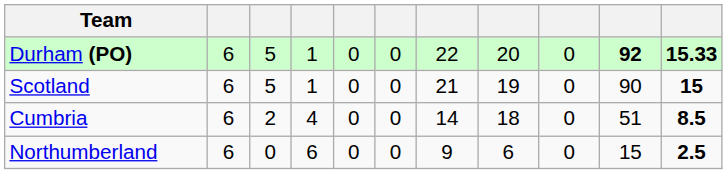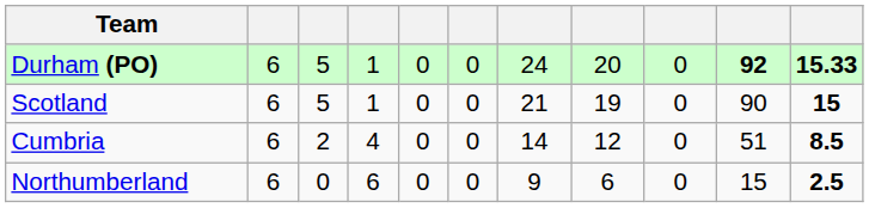 <table class="wikitable" style="text-align:center">
 <tr>
 <th width="150">Team</th>
 <th width="25"></th>
 <th width="25"></th>
 <th width="25"></th>
 <th width="25"></th>
 <th width="25"></th>
 <th width="40"></th>
 <th width="40"></th>
 <th width="40"></th>
 <th width="40"></th>
 <th width="40"></th>
 </tr>
 <tr style="background:#cfc;">
 <td style="text-align:left"><a href='#'>Durham</a> <strong>(PO)</strong></td>
 <td>6</td>
 <td>5</td>
 <td>1</td>
 <td>0</td>
 <td>0</td>
-<td>22</td>
+<td>24</td>
 <td>20</td>
 <td>0</td>
 <td><strong>92</strong></td>
 <td><strong>15.33</strong></td>
 </tr>
 <tr>
 <td style="text-align:left"><a href='#'>Scotland</a></td>
 <td>6</td>
 <td>5</td>
 <td>1</td>
 <td>0</td>
 <td>0</td>
 <td>21</td>
 <td>19</td>
 <td>0</td>
 <td>90</td>
 <td><strong>15</strong></td>
 </tr>
 <tr>
 <td style="text-align:left"><a href='#'>Cumbria</a></td>
 <td>6</td>
 <td>2</td>
 <td>4</td>
 <td>0</td>
 <td>0</td>
 <td>14</td>
-<td>18</td>
+<td>12</td>
 <td>0</td>
 <td>51</td>
 <td><strong>8.5</strong></td>
 </tr>
 <tr>
 <td style="text-align:left"><a href='#'>Northumberland</a></td>
 <td>6</td>
 <td>0</td>
 <td>6</td>
 <td>0</td>
 <td>0</td>
 <td>9</td>
 <td>6</td>
 <td>0</td>
 <td>15</td>
 <td><strong>2.5</strong></td>
 </tr>
 </table>
